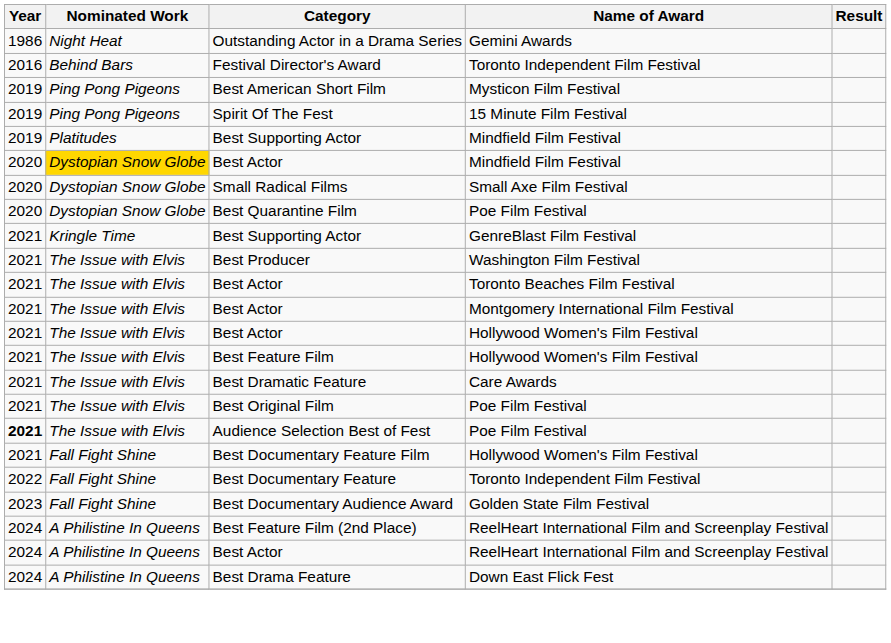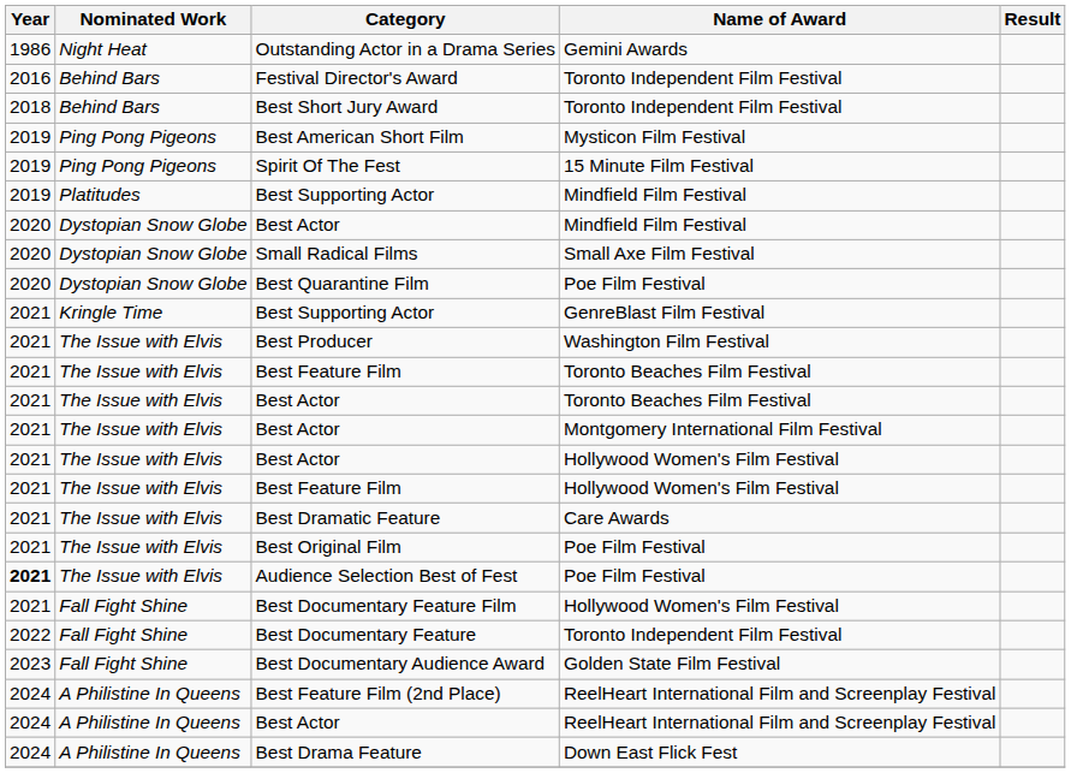 <table class="wikitable sortable">
 <tr>
 <th>Year</th>
 <th>Nominated Work</th>
 <th>Category</th>
 <th>Name of Award</th>
 <th>Result</th>
 </tr>
 <tr>
 <td>1986</td>
 <td><em>Night Heat</em></td>
 <td>Outstanding Actor in a Drama Series</td>
 <td>Gemini Awards</td>
 <td></td>
 </tr>
 <tr>
 <td>2016</td>
 <td><em>Behind Bars</em></td>
 <td>Festival Director's Award</td>
+<td>Toronto Independent Film Festival</td>
+<td></td>
+</tr>
+<tr>
+<td>2018</td>
+<td><em>Behind Bars</em></td>
+<td>Best Short Jury Award</td>
 <td>Toronto Independent Film Festival</td>
 <td></td>
 </tr>
 <tr>
 <td>2019</td>
 <td><em>Ping Pong Pigeons</em></td>
 <td>Best American Short Film</td>
 <td>Mysticon Film Festival</td>
 <td></td>
 </tr>
 <tr>
 <td>2019</td>
 <td><em>Ping Pong Pigeons</em></td>
 <td>Spirit Of The Fest</td>
 <td>15 Minute Film Festival</td>
 <td></td>
 </tr>
 <tr>
 <td>2019</td>
 <td><em>Platitudes</em></td>
 <td>Best Supporting Actor</td>
 <td>Mindfield Film Festival</td>
 <td></td>
 </tr>
 <tr>
 <td>2020</td>
-<td style="background: gold;"><em>Dystopian Snow Globe</em></td>
+<td><em>Dystopian Snow Globe</em></td>
 <td>Best Actor</td>
 <td>Mindfield Film Festival</td>
 <td></td>
 </tr>
 <tr>
 <td>2020</td>
 <td><em>Dystopian Snow Globe</em></td>
 <td>Small Radical Films</td>
 <td>Small Axe Film Festival</td>
 <td></td>
 </tr>
 <tr>
 <td>2020</td>
 <td><em>Dystopian Snow Globe</em></td>
 <td>Best Quarantine Film</td>
 <td>Poe Film Festival</td>
 <td></td>
 </tr>
 <tr>
 <td>2021</td>
 <td><em>Kringle Time</em></td>
 <td>Best Supporting Actor</td>
 <td>GenreBlast Film Festival</td>
 <td></td>
 </tr>
 <tr>
 <td>2021</td>
 <td><em>The Issue with Elvis</em></td>
 <td>Best Producer</td>
 <td>Washington Film Festival</td>
+<td></td>
+</tr>
+<tr>
+<td>2021</td>
+<td><em>The Issue with Elvis</em></td>
+<td>Best Feature Film</td>
+<td>Toronto Beaches Film Festival</td>
 <td></td>
 </tr>
 <tr>
 <td>2021</td>
 <td><em>The Issue with Elvis</em></td>
 <td>Best Actor</td>
 <td>Toronto Beaches Film Festival</td>
 <td></td>
 </tr>
 <tr>
 <td>2021</td>
 <td><em>The Issue with Elvis</em></td>
 <td>Best Actor</td>
 <td>Montgomery International Film Festival</td>
 <td></td>
 </tr>
 <tr>
 <td>2021</td>
 <td><em>The Issue with Elvis</em></td>
 <td>Best Actor</td>
 <td>Hollywood Women's Film Festival</td>
 <td></td>
 </tr>
 <tr>
 <td>2021</td>
 <td><em>The Issue with Elvis</em></td>
 <td>Best Feature Film</td>
 <td>Hollywood Women's Film Festival</td>
 <td></td>
 </tr>
 <tr>
 <td>2021</td>
 <td><em>The Issue with Elvis</em></td>
 <td>Best Dramatic Feature</td>
 <td>Care Awards</td>
 <td></td>
 </tr>
 <tr>
 <td>2021</td>
 <td><em>The Issue with Elvis</em></td>
 <td>Best Original Film</td>
 <td>Poe Film Festival</td>
 <td></td>
 </tr>
 <tr>
 <td><strong>2021</strong></td>
 <td><em>The Issue with Elvis</em></td>
 <td>Audience Selection Best of Fest</td>
 <td>Poe Film Festival</td>
 <td></td>
 </tr>
 <tr>
 <td>2021</td>
 <td><em>Fall Fight Shine</em></td>
 <td>Best Documentary Feature Film</td>
 <td>Hollywood Women's Film Festival</td>
 <td></td>
 </tr>
 <tr>
 <td>2022</td>
 <td><em>Fall Fight Shine</em></td>
 <td>Best Documentary Feature</td>
 <td>Toronto Independent Film Festival</td>
 <td></td>
 </tr>
 <tr>
 <td>2023</td>
 <td><em>Fall Fight Shine</em></td>
 <td>Best Documentary Audience Award</td>
 <td>Golden State Film Festival</td>
 <td></td>
 </tr>
 <tr>
 <td>2024</td>
 <td><em>A Philistine In Queens</em></td>
 <td>Best Feature Film (2nd Place)</td>
 <td>ReelHeart International Film and Screenplay Festival</td>
 <td></td>
 </tr>
 <tr>
 <td>2024</td>
 <td><em>A Philistine In Queens</em></td>
 <td>Best Actor</td>
 <td>ReelHeart International Film and Screenplay Festival</td>
 <td></td>
 </tr>
 <tr>
 <td>2024</td>
 <td><em>A Philistine In Queens</em></td>
 <td>Best Drama Feature</td>
 <td>Down East Flick Fest</td>
 <td></td>
 </tr>
 <tr>
 </tr>
 </table>
